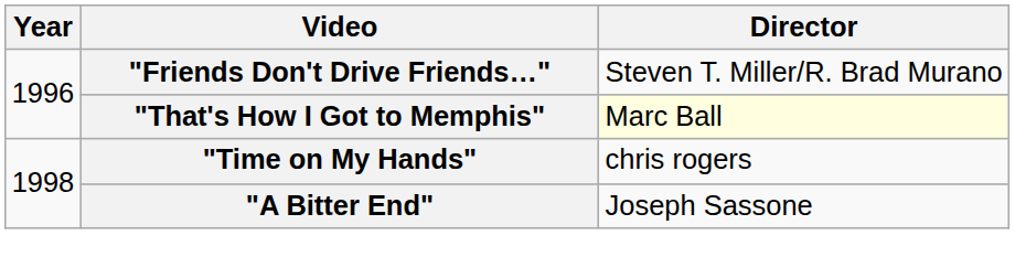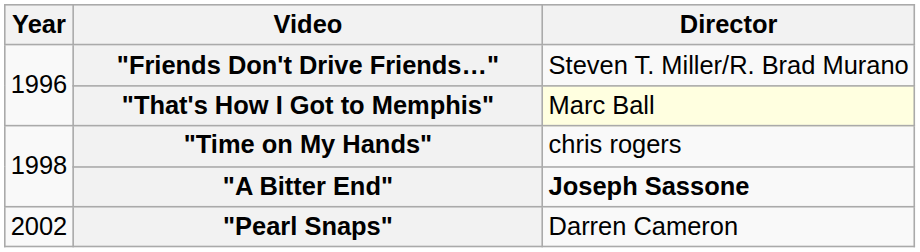 <table class="wikitable plainrowheaders">
 <tr>
 <th>Year</th>
 <th style="width:18em;">Video</th>
 <th>Director</th>
 </tr>
 <tr>
 <td rowspan="2">1996</td>
 <th scope="row">"Friends Don't Drive Friends…"</th>
 <td>Steven T. Miller/R. Brad Murano</td>
 </tr>
 <tr>
 <th scope="row">"That's How I Got to Memphis"</th>
 <td style="background: lightyellow;">Marc Ball</td>
 </tr>
 <tr>
 <td rowspan="2">1998</td>
 <th scope="row">"Time on My Hands"</th>
 <td>chris rogers</td>
 </tr>
 <tr>
 <th scope="row">"A Bitter End"</th>
-<td>Joseph Sassone</td>
+<td><strong>Joseph Sassone</strong></td>
+</tr>
+<tr>
+<td>2002</td>
+<th scope="row">"Pearl Snaps"</th>
+<td>Darren Cameron</td>
 </tr>
 </table>
